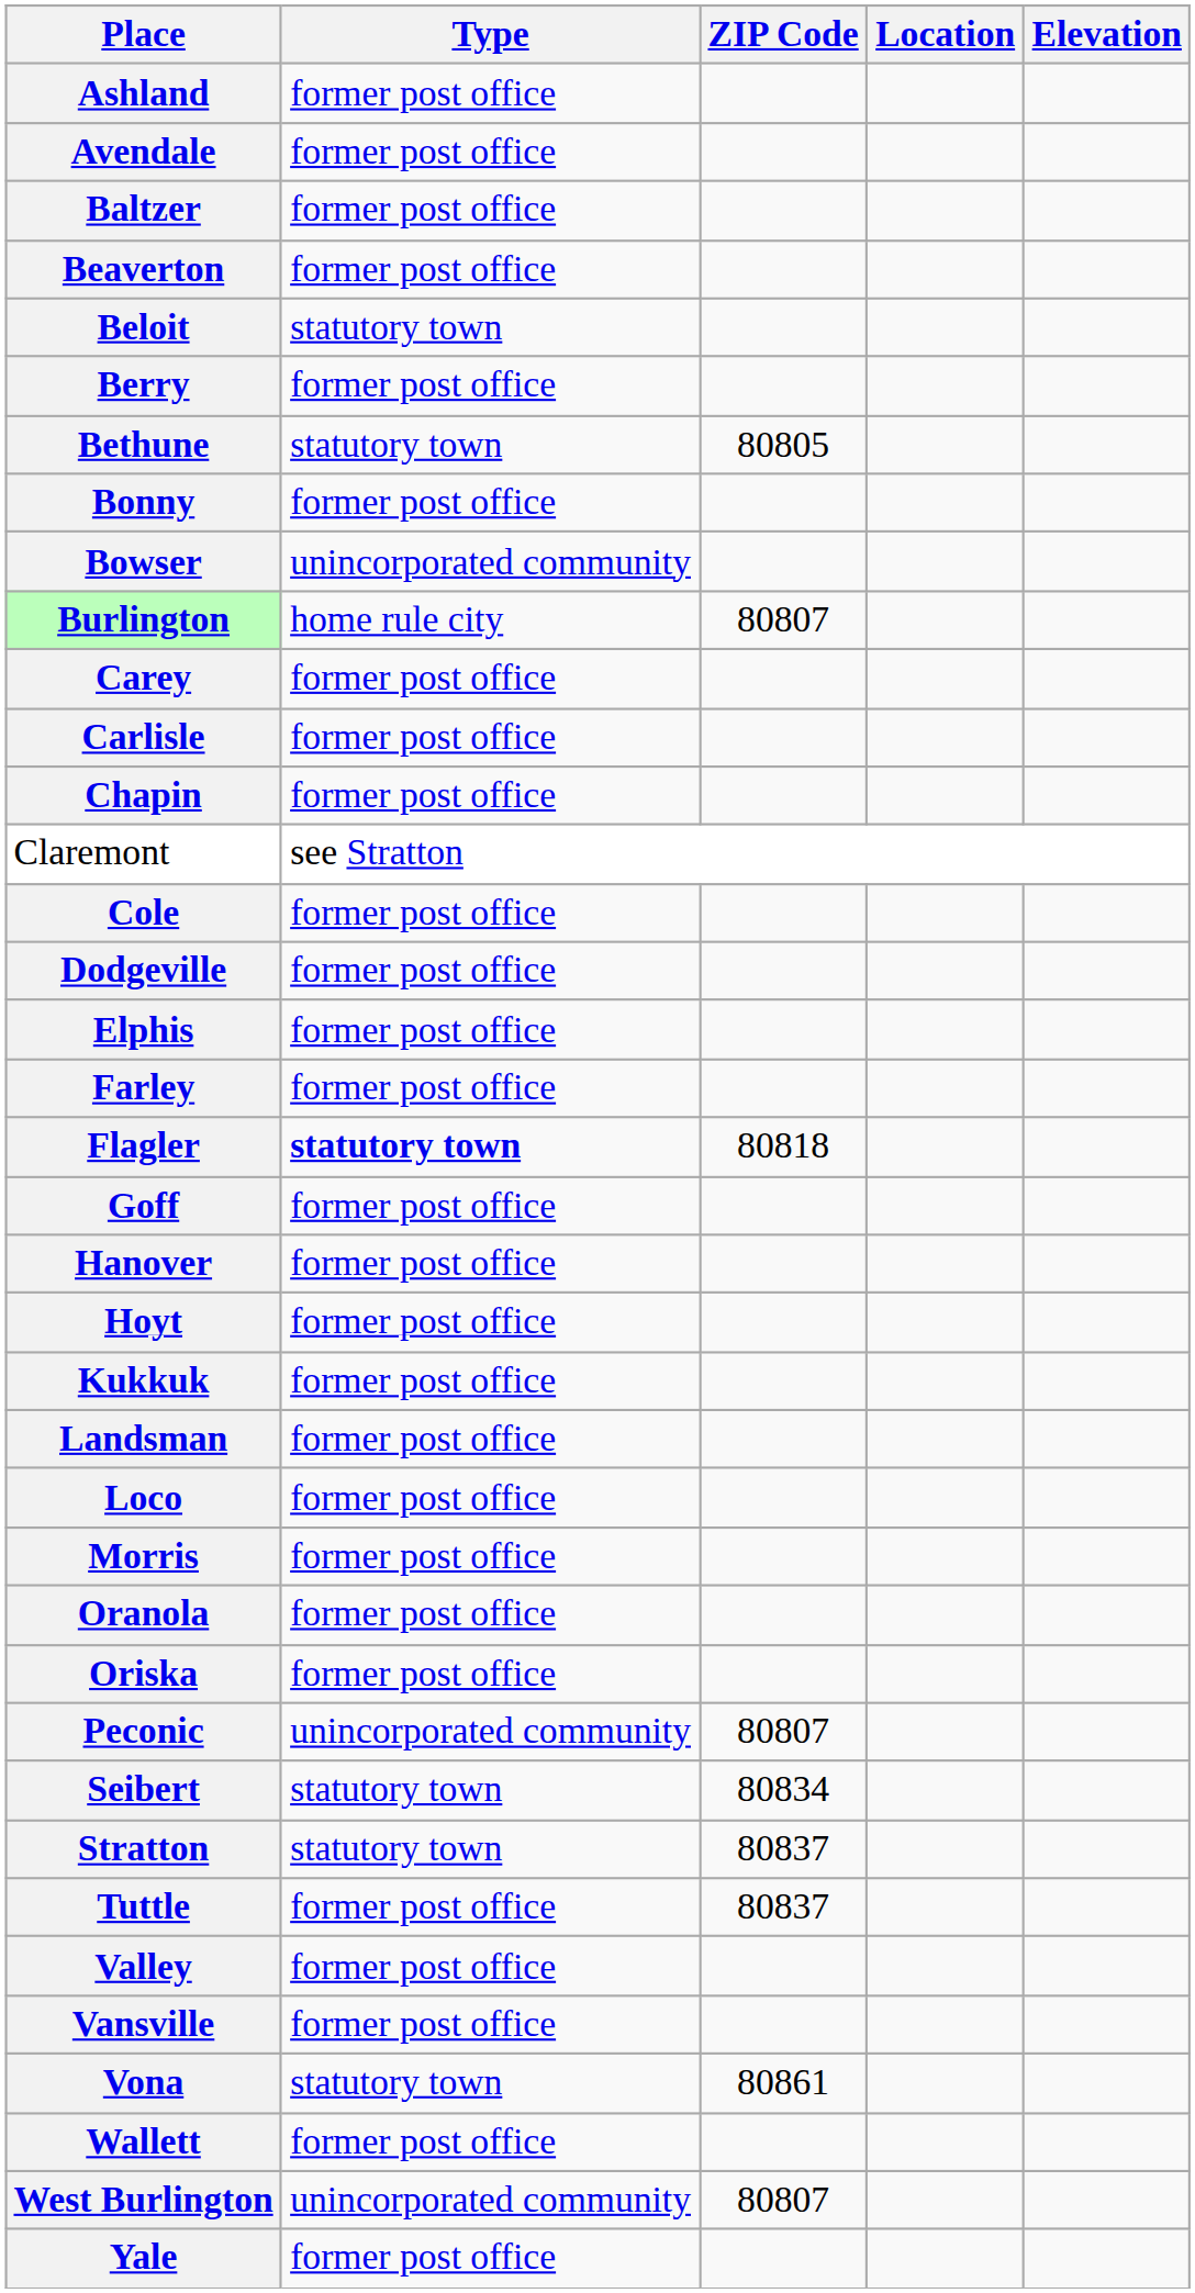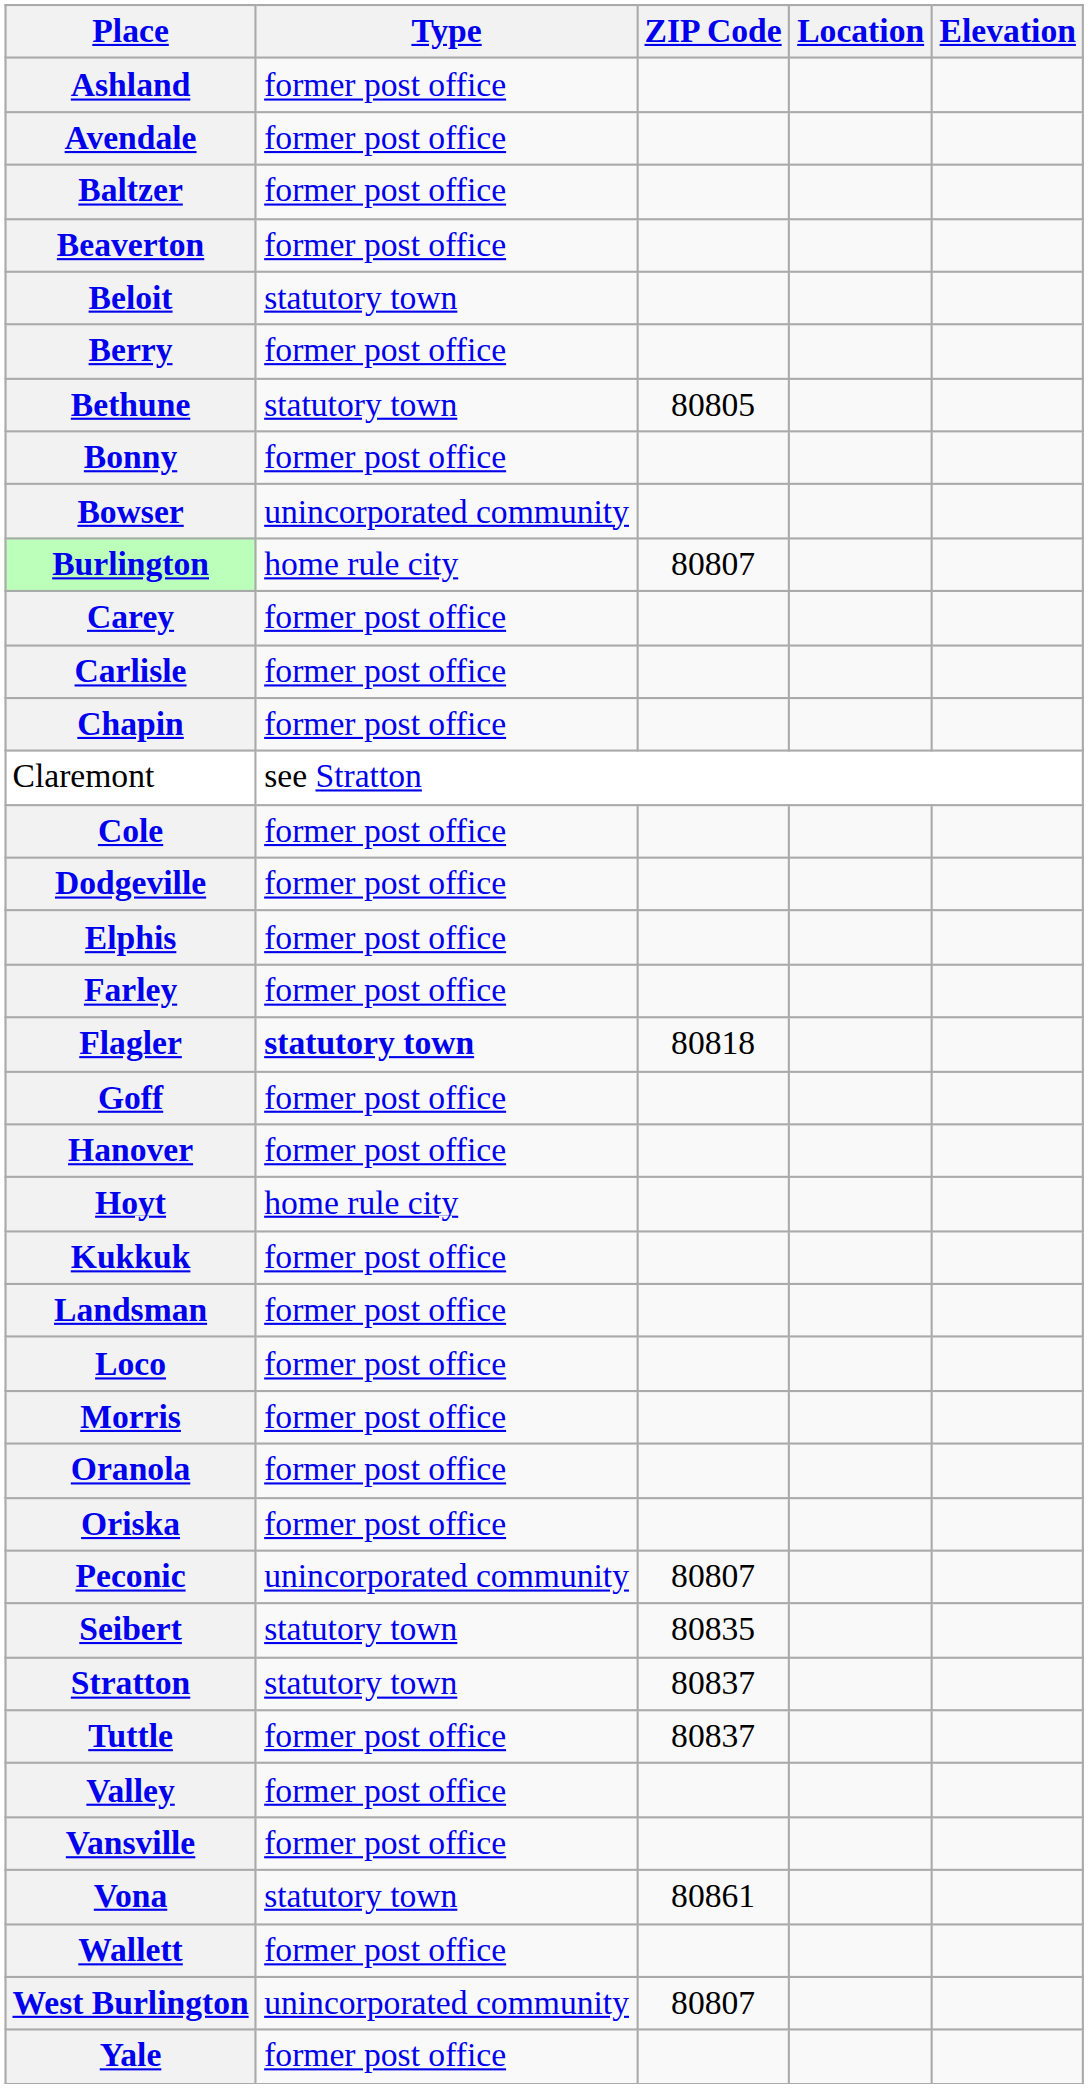 <table class="wikitable sortable  plainrowheaders" style="margin:auto;">
 <tr>
 <th scope=col><a href='#'>Place</a></th>
 <th scope=col><a href='#'>Type</a></th>
 <th scope=col><a href='#'>ZIP Code</a></th>
 <th scope=col><a href='#'>Location</a></th>
 <th scope=col><a href='#'>Elevation</a></th>
 </tr>
 <tr>
 <th scope=row><a href='#'>Ashland</a></th>
 <td><a href='#'>former post office</a></td>
 <td align=center></td>
 <td></td>
 <td></td>
 </tr>
 <tr>
 <th scope=row><a href='#'>Avendale</a></th>
 <td><a href='#'>former post office</a></td>
 <td align=center></td>
 <td></td>
 <td></td>
 </tr>
 <tr>
 <th scope=row><a href='#'>Baltzer</a></th>
 <td><a href='#'>former post office</a></td>
 <td align=center></td>
 <td></td>
 <td></td>
 </tr>
 <tr>
 <th scope=row><a href='#'>Beaverton</a></th>
 <td><a href='#'>former post office</a></td>
 <td align=center></td>
 <td></td>
 <td></td>
 </tr>
 <tr>
 <th scope=row><a href='#'>Beloit</a></th>
 <td><a href='#'>statutory town</a></td>
 <td align=center></td>
 <td></td>
 <td></td>
 </tr>
 <tr>
 <th scope=row><a href='#'>Berry</a></th>
 <td><a href='#'>former post office</a></td>
 <td align=center></td>
 <td></td>
 <td></td>
 </tr>
 <tr>
 <th scope=row><a href='#'>Bethune</a></th>
 <td><a href='#'>statutory town</a></td>
 <td align=center>80805</td>
 <td></td>
 <td align=right></td>
 </tr>
 <tr>
 <th scope=row><a href='#'>Bonny</a></th>
 <td><a href='#'>former post office</a></td>
 <td align=center></td>
 <td></td>
 <td></td>
 </tr>
 <tr>
 <th scope=row><a href='#'>Bowser</a></th>
 <td><a href='#'>unincorporated community</a></td>
 <td align=center></td>
 <td></td>
 <td></td>
 </tr>
 <tr>
 <th scope=row style="background:#BBFFBB;"><a href='#'>Burlington</a></th>
 <td><a href='#'>home rule city</a></td>
 <td align=center>80807</td>
 <td></td>
 <td align=right></td>
 </tr>
 <tr>
 <th scope=row><a href='#'>Carey</a></th>
 <td><a href='#'>former post office</a></td>
 <td align=center></td>
 <td></td>
 <td></td>
 </tr>
 <tr>
 <th scope=row><a href='#'>Carlisle</a></th>
 <td><a href='#'>former post office</a></td>
 <td align=center></td>
 <td></td>
 <td></td>
 </tr>
 <tr>
 <th scope=row><a href='#'>Chapin</a></th>
 <td><a href='#'>former post office</a></td>
 <td align=center></td>
 <td></td>
 <td></td>
 </tr>
 <tr bgcolor=white>
 <td>Claremont</td>
 <td colspan=4>see <a href='#'>Stratton</a></td>
 </tr>
 <tr>
 <th scope=row><a href='#'>Cole</a></th>
 <td><a href='#'>former post office</a></td>
 <td align=center></td>
 <td></td>
 <td></td>
 </tr>
 <tr>
 <th scope=row><a href='#'>Dodgeville</a></th>
 <td><a href='#'>former post office</a></td>
 <td align=center></td>
 <td></td>
 <td></td>
 </tr>
 <tr>
 <th scope=row><a href='#'>Elphis</a></th>
 <td><a href='#'>former post office</a></td>
 <td align=center></td>
 <td></td>
 <td></td>
 </tr>
 <tr>
 <th scope=row><a href='#'>Farley</a></th>
 <td><a href='#'>former post office</a></td>
 <td align=center></td>
 <td></td>
 <td></td>
 </tr>
 <tr>
 <th scope=row><a href='#'>Flagler</a></th>
 <td><strong><a href='#'>statutory town</a></strong></td>
 <td align=center>80818</td>
 <td></td>
 <td align=right></td>
 </tr>
 <tr>
 <th scope=row><a href='#'>Goff</a></th>
 <td><a href='#'>former post office</a></td>
 <td align=center></td>
 <td></td>
 <td></td>
 </tr>
 <tr>
 <th scope=row><a href='#'>Hanover</a></th>
 <td><a href='#'>former post office</a></td>
 <td align=center></td>
 <td></td>
 <td></td>
 </tr>
 <tr>
 <th scope=row><a href='#'>Hoyt</a></th>
-<td><a href='#'>former post office</a></td>
+<td><a href='#'>home rule city</a></td>
 <td align=center></td>
 <td></td>
 <td></td>
 </tr>
 <tr>
 <th scope=row><a href='#'>Kukkuk</a></th>
 <td><a href='#'>former post office</a></td>
 <td align=center></td>
 <td></td>
 <td></td>
 </tr>
 <tr>
 <th scope=row><a href='#'>Landsman</a></th>
 <td><a href='#'>former post office</a></td>
 <td align=center></td>
 <td></td>
 <td></td>
 </tr>
 <tr>
 <th scope=row><a href='#'>Loco</a></th>
 <td><a href='#'>former post office</a></td>
 <td align=center></td>
 <td></td>
 <td></td>
 </tr>
 <tr>
 <th scope=row><a href='#'>Morris</a></th>
 <td><a href='#'>former post office</a></td>
 <td align=center></td>
 <td></td>
 <td></td>
 </tr>
 <tr>
 <th scope=row><a href='#'>Oranola</a></th>
 <td><a href='#'>former post office</a></td>
 <td align=center></td>
 <td></td>
 <td></td>
 </tr>
 <tr>
 <th scope=row><a href='#'>Oriska</a></th>
 <td><a href='#'>former post office</a></td>
 <td align=center></td>
 <td></td>
 <td></td>
 </tr>
 <tr>
 <th scope=row><a href='#'>Peconic</a></th>
 <td><a href='#'>unincorporated community</a></td>
 <td align=center>80807</td>
 <td></td>
 <td align=right></td>
 </tr>
 <tr>
 <th scope=row><a href='#'>Seibert</a></th>
 <td><a href='#'>statutory town</a></td>
-<td align=center>80834</td>
+<td align=center>80835</td>
 <td></td>
 <td align=right></td>
 </tr>
 <tr>
 <th scope=row><a href='#'>Stratton</a></th>
 <td><a href='#'>statutory town</a></td>
 <td align=center>80837</td>
 <td></td>
 <td align=right></td>
 </tr>
 <tr>
 <th scope=row><a href='#'>Tuttle</a></th>
 <td><a href='#'>former post office</a></td>
 <td align=center>80837</td>
 <td></td>
 <td align=right></td>
 </tr>
 <tr>
 <th scope=row><a href='#'>Valley</a></th>
 <td><a href='#'>former post office</a></td>
 <td align=center></td>
 <td></td>
 <td></td>
 </tr>
 <tr>
 <th scope=row><a href='#'>Vansville</a></th>
 <td><a href='#'>former post office</a></td>
 <td align=center></td>
 <td></td>
 <td></td>
 </tr>
 <tr>
 <th scope=row><a href='#'>Vona</a></th>
 <td><a href='#'>statutory town</a></td>
 <td align=center>80861</td>
 <td></td>
 <td align=right></td>
 </tr>
 <tr>
 <th scope=row><a href='#'>Wallett</a></th>
 <td><a href='#'>former post office</a></td>
 <td align=center></td>
 <td></td>
 <td></td>
 </tr>
 <tr>
 <th scope=row><a href='#'>West Burlington</a></th>
 <td><a href='#'>unincorporated community</a></td>
 <td align=center>80807</td>
 <td></td>
 <td align=right></td>
 </tr>
 <tr>
 <th scope=row><a href='#'>Yale</a></th>
 <td><a href='#'>former post office</a></td>
 <td align=center></td>
 <td></td>
 <td></td>
 </tr>
 </table>
